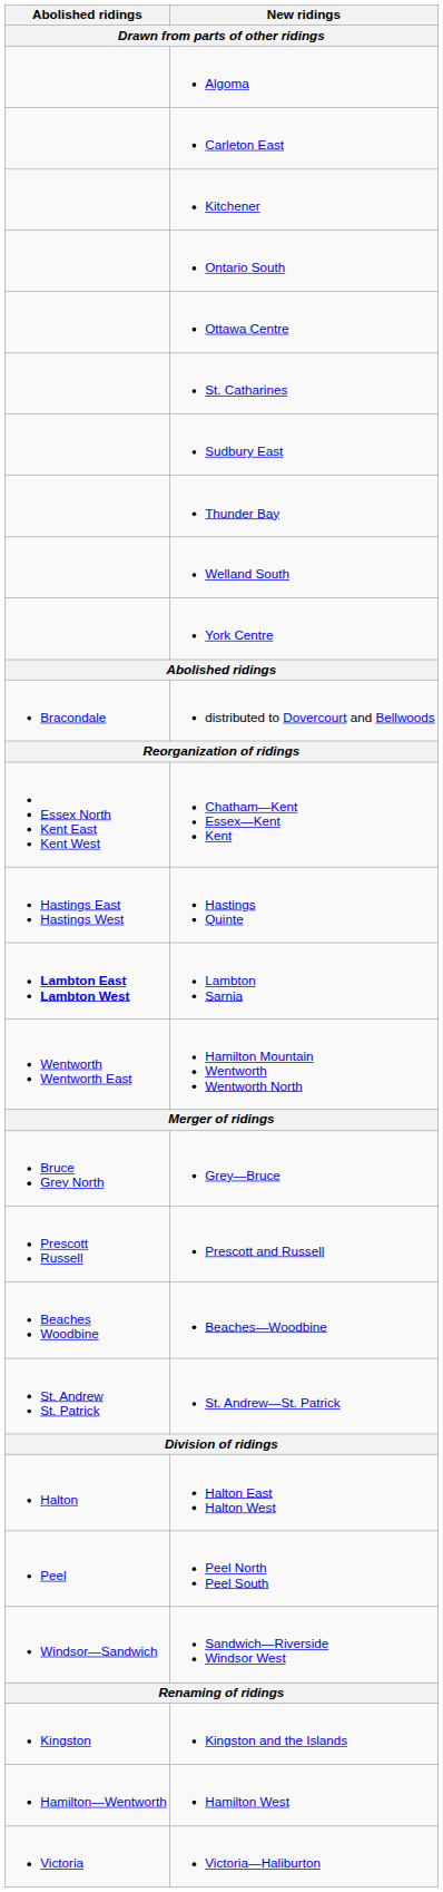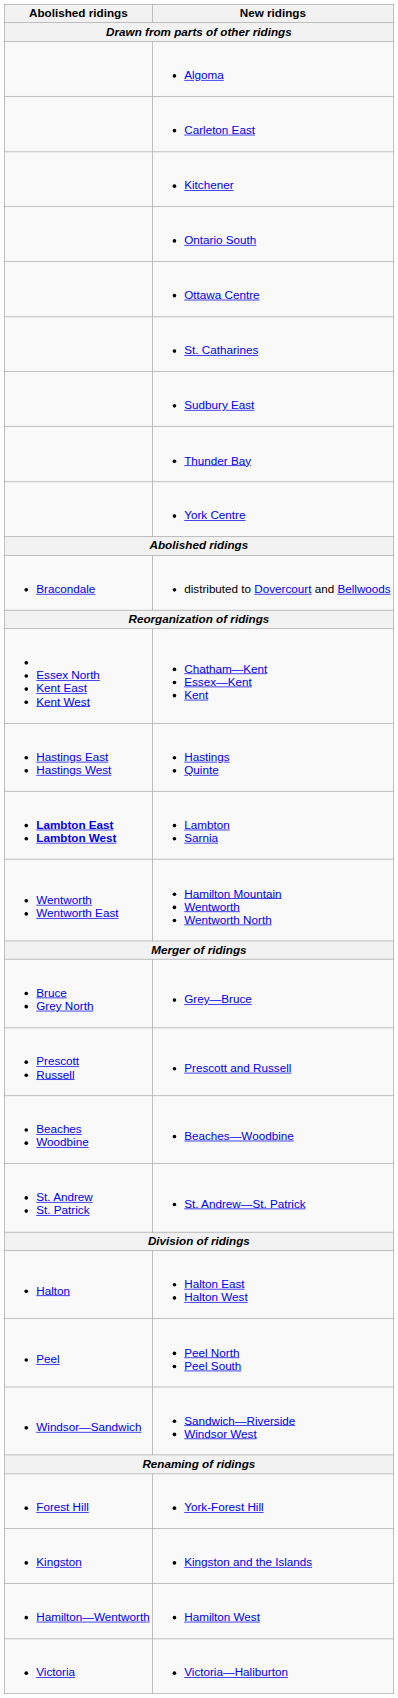 <table class="wikitable">
 <tr>
 <th>Abolished ridings</th>
 <th>New ridings</th>
 </tr>
 <tr>
 <th colspan="2"><em>Drawn from parts of other ridings</em></th>
 </tr>
 <tr>
 <td></td>
 <td><br><ul><li><a href='#'>Algoma</a></li></ul></td>
 </tr>
 <tr>
 <td></td>
 <td><br><ul><li><a href='#'>Carleton East</a></li></ul></td>
 </tr>
 <tr>
 <td></td>
 <td><br><ul><li><a href='#'>Kitchener</a></li></ul></td>
 </tr>
 <tr>
 <td></td>
 <td><br><ul><li><a href='#'>Ontario South</a></li></ul></td>
 </tr>
 <tr>
 <td></td>
 <td><br><ul><li><a href='#'>Ottawa Centre</a></li></ul></td>
 </tr>
 <tr>
 <td></td>
 <td><br><ul><li><a href='#'>St. Catharines</a></li></ul></td>
 </tr>
 <tr>
 <td></td>
 <td><br><ul><li><a href='#'>Sudbury East</a></li></ul></td>
 </tr>
 <tr>
 <td></td>
 <td><br><ul><li><a href='#'>Thunder Bay</a></li></ul></td>
-</tr>
-<tr>
-<td></td>
-<td><br><ul><li><a href='#'>Welland South</a></li></ul></td>
 </tr>
 <tr>
 <td></td>
 <td><br><ul><li><a href='#'>York Centre</a></li></ul></td>
 </tr>
 <tr>
 <th colspan="2"><em>Abolished ridings</em></th>
 </tr>
 <tr>
 <td><br><ul><li><a href='#'>Bracondale</a></li></ul></td>
 <td><br><ul><li>distributed to <a href='#'>Dovercourt</a> and <a href='#'>Bellwoods</a></li></ul></td>
 </tr>
 <tr>
 <th colspan="2"><em>Reorganization of ridings</em></th>
 </tr>
 <tr>
 <td><br><ul><li></li><li><a href='#'>Essex North</a></li><li><a href='#'>Kent East</a></li><li><a href='#'>Kent West</a></li></ul></td>
 <td><br><ul><li><a href='#'>Chatham—Kent</a></li><li><a href='#'>Essex—Kent</a></li><li><a href='#'>Kent</a></li></ul></td>
 </tr>
 <tr>
 <td><br><ul><li><a href='#'>Hastings East</a></li><li><a href='#'>Hastings West</a></li></ul></td>
 <td><br><ul><li><a href='#'>Hastings</a></li><li><a href='#'>Quinte</a></li></ul></td>
 </tr>
 <tr>
 <td><strong><br><ul><li><a href='#'>Lambton East</a></li><li><a href='#'>Lambton West</a></li></ul></strong></td>
 <td><br><ul><li><a href='#'>Lambton</a></li><li><a href='#'>Sarnia</a></li></ul></td>
 </tr>
 <tr>
 <td><br><ul><li><a href='#'>Wentworth</a></li><li><a href='#'>Wentworth East</a></li></ul></td>
 <td><br><ul><li><a href='#'>Hamilton Mountain</a></li><li><a href='#'>Wentworth</a></li><li><a href='#'>Wentworth North</a></li></ul></td>
 </tr>
 <tr>
 <th colspan="2"><em>Merger of ridings</em></th>
 </tr>
 <tr>
 <td><br><ul><li><a href='#'>Bruce</a></li><li><a href='#'>Grey North</a></li></ul></td>
 <td><br><ul><li><a href='#'>Grey—Bruce</a></li></ul></td>
 </tr>
 <tr>
 <td><br><ul><li><a href='#'>Prescott</a></li><li><a href='#'>Russell</a></li></ul></td>
 <td><br><ul><li><a href='#'>Prescott and Russell</a></li></ul></td>
 </tr>
 <tr>
 <td><br><ul><li><a href='#'>Beaches</a></li><li><a href='#'>Woodbine</a></li></ul></td>
 <td><br><ul><li><a href='#'>Beaches—Woodbine</a></li></ul></td>
 </tr>
 <tr>
 <td><br><ul><li><a href='#'>St. Andrew</a></li><li><a href='#'>St. Patrick</a></li></ul></td>
 <td><br><ul><li><a href='#'>St. Andrew—St. Patrick</a></li></ul></td>
 </tr>
 <tr>
 <th colspan="2"><em>Division of ridings</em></th>
 </tr>
 <tr>
 <td><br><ul><li><a href='#'>Halton</a></li></ul></td>
 <td><br><ul><li><a href='#'>Halton East</a></li><li><a href='#'>Halton West</a></li></ul></td>
 </tr>
 <tr>
 <td><br><ul><li><a href='#'>Peel</a></li></ul></td>
 <td><br><ul><li><a href='#'>Peel North</a></li><li><a href='#'>Peel South</a></li></ul></td>
 </tr>
 <tr>
 <td><br><ul><li><a href='#'>Windsor—Sandwich</a></li></ul></td>
 <td><br><ul><li><a href='#'>Sandwich—Riverside</a></li><li><a href='#'>Windsor West</a></li></ul></td>
 </tr>
 <tr>
 <th colspan="2"><em>Renaming of ridings</em></th>
 </tr>
 <tr>
+<td><br><ul><li><a href='#'>Forest Hill</a></li></ul></td>
+<td><br><ul><li><a href='#'>York-Forest Hill</a></li></ul></td>
+</tr>
+<tr>
 <td><br><ul><li><a href='#'>Kingston</a></li></ul></td>
 <td><br><ul><li><a href='#'>Kingston and the Islands</a></li></ul></td>
 </tr>
 <tr>
 <td><br><ul><li><a href='#'>Hamilton—Wentworth</a></li></ul></td>
 <td><br><ul><li><a href='#'>Hamilton West</a></li></ul></td>
 </tr>
 <tr>
 <td><br><ul><li><a href='#'>Victoria</a></li></ul></td>
 <td><br><ul><li><a href='#'>Victoria—Haliburton</a></li></ul></td>
 </tr>
 </table>
